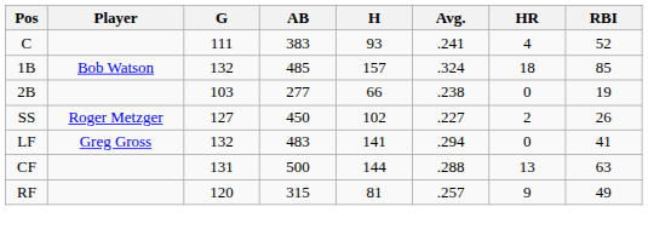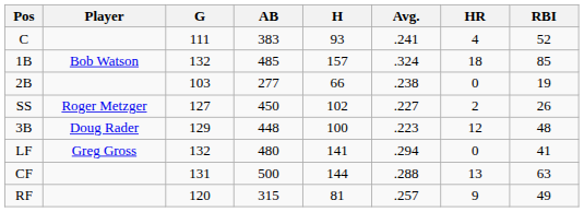 <table class="wikitable sortable">
 <tr>
 <th bgcolor="#DDDDFF" width="5%">Pos</th>
 <th bgcolor="#DDDDFF" width="16%">Player</th>
 <th bgcolor="#DDDDFF" width="9%">G</th>
 <th bgcolor="#DDDDFF" width="9%">AB</th>
 <th bgcolor="#DDDDFF" width="9%">H</th>
 <th bgcolor="#DDDDFF" width="9%">Avg.</th>
 <th bgcolor="#DDDDFF" width="9%">HR</th>
 <th bgcolor="#DDDDFF" width="9%">RBI</th>
 </tr>
 <tr align="center">
 <td>C</td>
 <td></td>
 <td>111</td>
 <td>383</td>
 <td>93</td>
 <td>.241</td>
 <td>4</td>
 <td>52</td>
 </tr>
 <tr align="center">
 <td>1B</td>
 <td><a href='#'>Bob Watson</a></td>
 <td>132</td>
 <td>485</td>
 <td>157</td>
 <td>.324</td>
 <td>18</td>
 <td>85</td>
 </tr>
 <tr align=center>
 <td>2B</td>
 <td></td>
 <td>103</td>
 <td>277</td>
 <td>66</td>
 <td>.238</td>
 <td>0</td>
 <td>19</td>
 </tr>
 <tr align="center">
 <td>SS</td>
 <td><a href='#'>Roger Metzger</a></td>
 <td>127</td>
 <td>450</td>
 <td>102</td>
 <td>.227</td>
 <td>2</td>
 <td>26</td>
 </tr>
 <tr align=center>
+<td>3B</td>
+<td><a href='#'>Doug Rader</a></td>
+<td>129</td>
+<td>448</td>
+<td>100</td>
+<td>.223</td>
+<td>12</td>
+<td>48</td>
+</tr>
+<tr align=center>
 <td>LF</td>
 <td><a href='#'>Greg Gross</a></td>
 <td>132</td>
-<td>483</td>
+<td>480</td>
 <td>141</td>
 <td>.294</td>
 <td>0</td>
 <td>41</td>
 </tr>
 <tr align=center>
 <td>CF</td>
 <td></td>
 <td>131</td>
 <td>500</td>
 <td>144</td>
 <td>.288</td>
 <td>13</td>
 <td>63</td>
 </tr>
 <tr align="center">
 <td>RF</td>
 <td></td>
 <td>120</td>
 <td>315</td>
 <td>81</td>
 <td>.257</td>
 <td>9</td>
 <td>49</td>
 </tr>
 </table>
